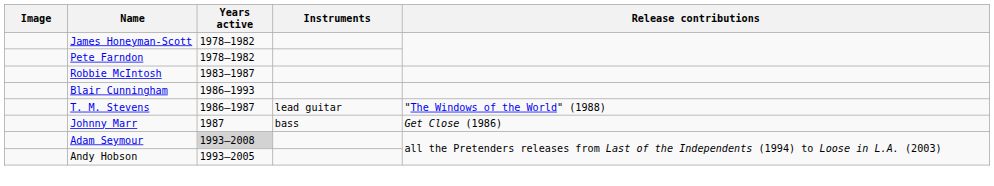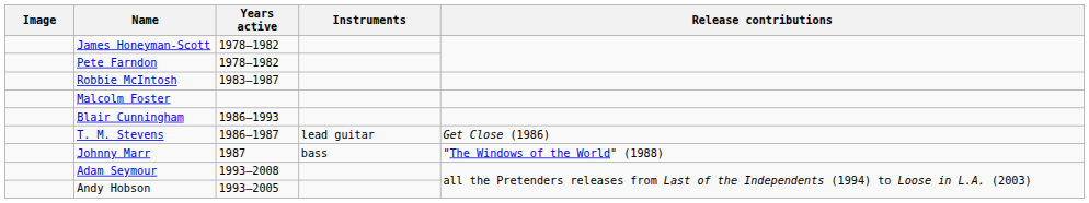 <table class="wikitable" border="1" width=100%>
 <tr>
 <th width="75">Image</th>
 <th width="160">Name</th>
 <th width="90">Years active</th>
 <th width="160">Instruments</th>
 <th>Release contributions</th>
 </tr>
 <tr>
 <td></td>
 <td><a href='#'>James Honeyman-Scott</a></td>
 <td>1978–1982 </td>
 <td></td>
 <td rowspan="2"></td>
 </tr>
 <tr>
 <td></td>
 <td><a href='#'>Pete Farndon</a></td>
 <td>1978–1982 </td>
 <td></td>
 </tr>
 <tr>
 <td></td>
 <td><a href='#'>Robbie McIntosh</a></td>
 <td>1983–1987</td>
 <td></td>
 <td></td>
 </tr>
 <tr>
 <td></td>
+<td><a href='#'>Malcolm Foster</a></td>
+<td></td>
+<td></td>
+<td></td>
+</tr>
+<tr>
+<td></td>
 <td><a href='#'>Blair Cunningham</a></td>
 <td>1986–1993</td>
 <td></td>
 <td></td>
 </tr>
 <tr>
 <td></td>
 <td><a href='#'>T. M. Stevens</a></td>
 <td>1986–1987 </td>
 <td>lead guitar</td>
-<td>"<a href='#'>The Windows of the World</a>" (1988)</td>
+<td><em>Get Close</em> (1986)</td>
 </tr>
 <tr>
 <td></td>
 <td><a href='#'>Johnny Marr</a></td>
 <td>1987</td>
 <td>bass</td>
-<td><em>Get Close</em> (1986)</td>
+<td>"<a href='#'>The Windows of the World</a>" (1988)</td>
 </tr>
 <tr>
 <td></td>
 <td><a href='#'>Adam Seymour</a></td>
-<td style="background: lightgrey;">1993–2008</td>
+<td>1993–2008</td>
 <td></td>
 <td rowspan="2">all the Pretenders releases from <em>Last of the Independents</em> (1994) to <em>Loose in L.A.</em> (2003)</td>
 </tr>
 <tr>
 <td></td>
 <td>Andy Hobson</td>
 <td>1993–2005</td>
 <td></td>
 </tr>
 </table>
